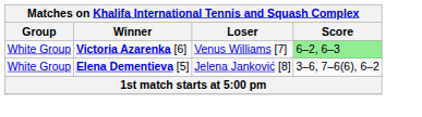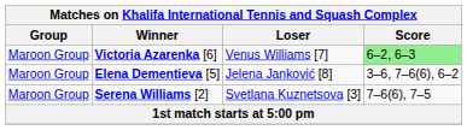 <table class="wikitable collapsible uncollapsed">
 <tr>
 <th colspan=4><strong>Matches on <a href='#'>Khalifa International Tennis and Squash Complex</a></strong></th>
 </tr>
 <tr>
 <th>Group</th>
 <th>Winner</th>
 <th>Loser</th>
 <th>Score</th>
 </tr>
 <tr align=left>
-<td><a href='#'>White Group</a></td>
+<td><a href='#'>Maroon Group</a></td>
 <td> <strong><a href='#'>Victoria Azarenka</a></strong> [6]</td>
 <td> <a href='#'>Venus Williams</a> [7]</td>
 <td style="background: lightgreen;">6–2, 6–3</td>
 </tr>
 <tr align=left>
-<td><a href='#'>White Group</a></td>
+<td><a href='#'>Maroon Group</a></td>
 <td> <strong><a href='#'>Elena Dementieva</a></strong> [5]</td>
 <td> <a href='#'>Jelena Janković</a> [8]</td>
 <td>3–6, 7–6(6), 6–2</td>
+</tr>
+<tr align=left>
+<td><a href='#'>Maroon Group</a></td>
+<td> <strong><a href='#'>Serena Williams</a></strong> [2]</td>
+<td> <a href='#'>Svetlana Kuznetsova</a> [3]</td>
+<td>7–6(6), 7–5</td>
 </tr>
 <tr align=center>
 <th colspan=4>1st match starts at 5:00 pm</th>
 </tr>
 <tr>
 </tr>
 </table>
